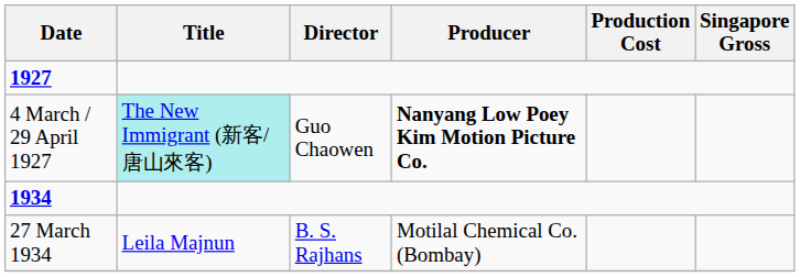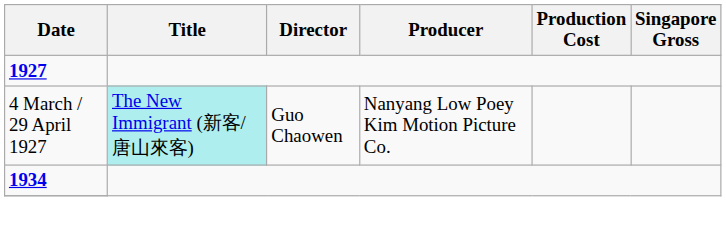 <table class="wikitable sortable">
 <tr>
 <th>Date</th>
 <th>Title</th>
 <th>Director</th>
 <th>Producer</th>
 <th>Production<br> Cost</th>
 <th>Singapore<br> Gross</th>
 </tr>
 <tr>
 <td><strong><a href='#'>1927</a></strong></td>
 </tr>
 <tr>
 <td>4 March / 29 April 1927</td>
 <td style="background: paleturquoise;"><a href='#'>The New Immigrant</a> (新客/唐山來客)</td>
 <td>Guo Chaowen</td>
-<td><strong>Nanyang Low Poey Kim Motion Picture Co.</strong></td>
+<td>Nanyang Low Poey Kim Motion Picture Co.</td>
 <td></td>
 <td></td>
 </tr>
 <tr>
 <td><strong><a href='#'>1934</a></strong></td>
 </tr>
 <tr>
-<td>27 March 1934</td>
-<td><a href='#'>Leila Majnun</a></td>
-<td><a href='#'>B. S. Rajhans</a></td>
-<td>Motilal Chemical Co. (Bombay)</td>
-<td></td>
-<td></td>
-</tr>
-<tr>
 </tr>
 </table>
